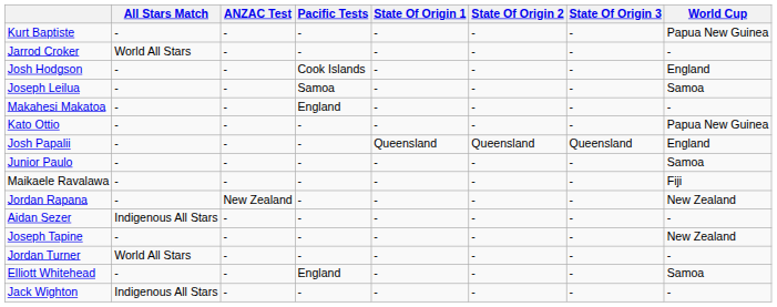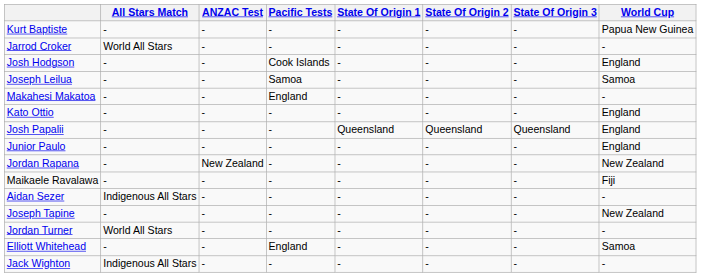 <table class="wikitable">
 <tr>
 <th></th>
 <th><a href='#'>All Stars Match</a></th>
 <th><a href='#'>ANZAC Test</a></th>
 <th><a href='#'>Pacific Tests</a></th>
 <th><a href='#'>State Of Origin 1</a></th>
 <th><a href='#'>State Of Origin 2</a></th>
 <th><a href='#'>State Of Origin 3</a></th>
 <th><a href='#'>World Cup</a></th>
 </tr>
 <tr>
 <td><a href='#'>Kurt Baptiste</a></td>
 <td>-</td>
 <td>-</td>
 <td>-</td>
 <td>-</td>
 <td>-</td>
 <td>-</td>
 <td>Papua New Guinea</td>
 </tr>
 <tr>
 <td><a href='#'>Jarrod Croker</a></td>
 <td>World All Stars</td>
 <td>-</td>
 <td>-</td>
 <td>-</td>
 <td>-</td>
 <td>-</td>
 <td>-</td>
 </tr>
 <tr>
 <td><a href='#'>Josh Hodgson</a></td>
 <td>-</td>
 <td>-</td>
 <td>Cook Islands</td>
 <td>-</td>
 <td>-</td>
 <td>-</td>
 <td>England</td>
 </tr>
 <tr>
 <td><a href='#'>Joseph Leilua</a></td>
 <td>-</td>
 <td>-</td>
 <td>Samoa</td>
 <td>-</td>
 <td>-</td>
 <td>-</td>
 <td>Samoa</td>
 </tr>
 <tr>
 <td><a href='#'>Makahesi Makatoa</a></td>
 <td>-</td>
 <td>-</td>
 <td>England</td>
 <td>-</td>
 <td>-</td>
 <td>-</td>
 <td>-</td>
 </tr>
 <tr>
 <td><a href='#'>Kato Ottio</a></td>
 <td>-</td>
 <td>-</td>
 <td>-</td>
 <td>-</td>
 <td>-</td>
 <td>-</td>
-<td>Papua New Guinea</td>
+<td>England</td>
 </tr>
 <tr>
 <td><a href='#'>Josh Papalii</a></td>
 <td>-</td>
 <td>-</td>
 <td>-</td>
 <td>Queensland</td>
 <td>Queensland</td>
 <td>Queensland</td>
 <td>England</td>
 </tr>
 <tr>
 <td><a href='#'>Junior Paulo</a></td>
 <td>-</td>
 <td>-</td>
 <td>-</td>
 <td>-</td>
 <td>-</td>
 <td>-</td>
-<td>Samoa</td>
+<td>England</td>
+</tr>
+<tr>
+<td><a href='#'>Jordan Rapana</a></td>
+<td>-</td>
+<td>New Zealand</td>
+<td>-</td>
+<td>-</td>
+<td>-</td>
+<td>-</td>
+<td>New Zealand</td>
 </tr>
 <tr>
 <td>Maikaele Ravalawa</td>
 <td>-</td>
 <td>-</td>
 <td>-</td>
 <td>-</td>
 <td>-</td>
 <td>-</td>
 <td>Fiji</td>
-</tr>
-<tr>
-<td><a href='#'>Jordan Rapana</a></td>
-<td>-</td>
-<td>New Zealand</td>
-<td>-</td>
-<td>-</td>
-<td>-</td>
-<td>-</td>
-<td>New Zealand</td>
 </tr>
 <tr>
 <td><a href='#'>Aidan Sezer</a></td>
 <td>Indigenous All Stars</td>
 <td>-</td>
 <td>-</td>
 <td>-</td>
 <td>-</td>
 <td>-</td>
 <td>-</td>
 </tr>
 <tr>
 <td><a href='#'>Joseph Tapine</a></td>
 <td>-</td>
 <td>-</td>
 <td>-</td>
 <td>-</td>
 <td>-</td>
 <td>-</td>
 <td>New Zealand</td>
 </tr>
 <tr>
 <td><a href='#'>Jordan Turner</a></td>
 <td>World All Stars</td>
 <td>-</td>
 <td>-</td>
 <td>-</td>
 <td>-</td>
 <td>-</td>
 <td>-</td>
 </tr>
 <tr>
 <td><a href='#'>Elliott Whitehead</a></td>
 <td>-</td>
 <td>-</td>
 <td>England</td>
 <td>-</td>
 <td>-</td>
 <td>-</td>
 <td>Samoa</td>
 </tr>
 <tr>
 <td><a href='#'>Jack Wighton</a></td>
 <td>Indigenous All Stars</td>
 <td>-</td>
 <td>-</td>
 <td>-</td>
 <td>-</td>
 <td>-</td>
 <td>-</td>
 </tr>
 </table>
